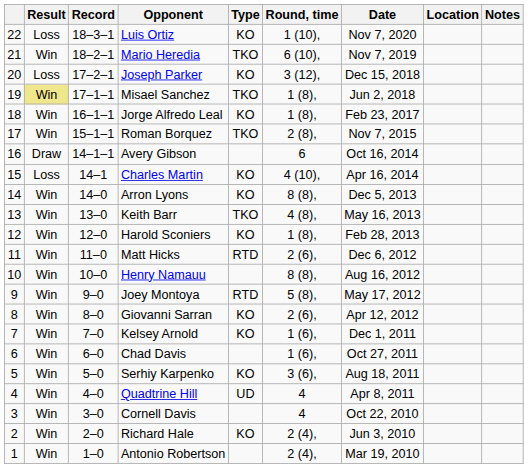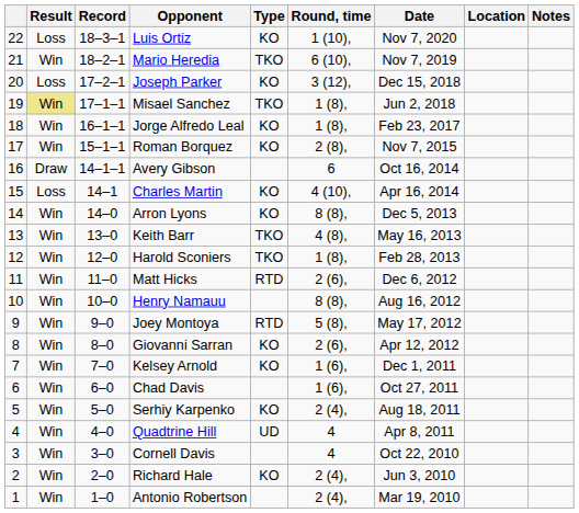 <table class="wikitable" style="text-align:center; font-size:95%">
 <tr>
 <th></th>
 <th>Result</th>
 <th>Record</th>
 <th>Opponent</th>
 <th>Type</th>
 <th>Round, time</th>
 <th>Date</th>
 <th>Location</th>
 <th>Notes</th>
 </tr>
 <tr>
 <td>22</td>
 <td>Loss</td>
 <td>18–3–1</td>
 <td style="text-align:left;"><a href='#'>Luis Ortiz</a></td>
 <td>KO</td>
 <td>1 (10), </td>
 <td>Nov 7, 2020</td>
 <td style="text-align:left;"></td>
 <td></td>
 </tr>
 <tr>
 <td>21</td>
 <td>Win</td>
 <td>18–2–1</td>
 <td style="text-align:left;"><a href='#'>Mario Heredia</a></td>
 <td>TKO</td>
 <td>6 (10), </td>
 <td>Nov 7, 2019</td>
 <td style="text-align:left;"></td>
 <td></td>
 </tr>
 <tr>
 <td>20</td>
 <td>Loss</td>
 <td>17–2–1</td>
 <td style="text-align:left;"><a href='#'>Joseph Parker</a></td>
 <td>KO</td>
 <td>3 (12), </td>
 <td>Dec 15, 2018</td>
 <td style="text-align:left;"></td>
 <td></td>
 </tr>
 <tr>
 <td>19</td>
 <td style="background: khaki;">Win</td>
 <td>17–1–1</td>
 <td style="text-align:left;">Misael Sanchez</td>
 <td>TKO</td>
 <td>1 (8), </td>
 <td>Jun 2, 2018</td>
 <td style="text-align:left;"></td>
 <td></td>
 </tr>
 <tr>
 <td>18</td>
 <td>Win</td>
 <td>16–1–1</td>
 <td style="text-align:left;">Jorge Alfredo Leal</td>
 <td>KO</td>
 <td>1 (8), </td>
 <td>Feb 23, 2017</td>
 <td style="text-align:left;"></td>
 <td></td>
 </tr>
 <tr>
 <td>17</td>
 <td>Win</td>
 <td>15–1–1</td>
 <td style="text-align:left;">Roman Borquez</td>
-<td>TKO</td>
+<td>KO</td>
 <td>2 (8), </td>
 <td>Nov 7, 2015</td>
 <td style="text-align:left;"></td>
 <td></td>
 </tr>
 <tr>
 <td>16</td>
 <td>Draw</td>
 <td>14–1–1</td>
 <td style="text-align:left;">Avery Gibson</td>
 <td></td>
 <td>6</td>
 <td>Oct 16, 2014</td>
 <td style="text-align:left;"></td>
 <td></td>
 </tr>
 <tr>
 <td>15</td>
 <td>Loss</td>
 <td>14–1</td>
 <td style="text-align:left;"><a href='#'>Charles Martin</a></td>
 <td>KO</td>
 <td>4 (10), </td>
 <td>Apr 16, 2014</td>
 <td style="text-align:left;"></td>
 <td style="text-align:left;"></td>
 </tr>
 <tr>
 <td>14</td>
 <td>Win</td>
 <td>14–0</td>
 <td style="text-align:left;">Arron Lyons</td>
 <td>KO</td>
 <td>8 (8), </td>
 <td>Dec 5, 2013</td>
 <td style="text-align:left;"></td>
 <td></td>
 </tr>
 <tr>
 <td>13</td>
 <td>Win</td>
 <td>13–0</td>
 <td style="text-align:left;">Keith Barr</td>
 <td>TKO</td>
 <td>4 (8), </td>
 <td>May 16, 2013</td>
 <td style="text-align:left;"></td>
 <td></td>
 </tr>
 <tr>
 <td>12</td>
 <td>Win</td>
 <td>12–0</td>
 <td style="text-align:left;">Harold Sconiers</td>
-<td>KO</td>
+<td>TKO</td>
 <td>1 (8), </td>
 <td>Feb 28, 2013</td>
 <td style="text-align:left;"></td>
 <td></td>
 </tr>
 <tr>
 <td>11</td>
 <td>Win</td>
 <td>11–0</td>
 <td style="text-align:left;">Matt Hicks</td>
 <td>RTD</td>
 <td>2 (6), </td>
 <td>Dec 6, 2012</td>
 <td style="text-align:left;"></td>
 <td></td>
 </tr>
 <tr>
 <td>10</td>
 <td>Win</td>
 <td>10–0</td>
 <td style="text-align:left;"><a href='#'>Henry Namauu</a></td>
 <td></td>
 <td>8 (8), </td>
 <td>Aug 16, 2012</td>
 <td style="text-align:left;"></td>
 <td></td>
 </tr>
 <tr>
 <td>9</td>
 <td>Win</td>
 <td>9–0</td>
 <td style="text-align:left;">Joey Montoya</td>
 <td>RTD</td>
 <td>5 (8), </td>
 <td>May 17, 2012</td>
 <td style="text-align:left;"></td>
 <td style="text-align:left;"></td>
 </tr>
 <tr>
 <td>8</td>
 <td>Win</td>
 <td>8–0</td>
 <td style="text-align:left;">Giovanni Sarran</td>
 <td>KO</td>
 <td>2 (6), </td>
 <td>Apr 12, 2012</td>
 <td style="text-align:left;"></td>
 <td></td>
 </tr>
 <tr>
 <td>7</td>
 <td>Win</td>
 <td>7–0</td>
 <td style="text-align:left;">Kelsey Arnold</td>
 <td>KO</td>
 <td>1 (6), </td>
 <td>Dec 1, 2011</td>
 <td style="text-align:left;"></td>
 <td></td>
 </tr>
 <tr>
 <td>6</td>
 <td>Win</td>
 <td>6–0</td>
 <td style="text-align:left;">Chad Davis</td>
 <td></td>
 <td>1 (6), </td>
 <td>Oct 27, 2011</td>
 <td style="text-align:left;"></td>
 <td></td>
 </tr>
 <tr>
 <td>5</td>
 <td>Win</td>
 <td>5–0</td>
 <td style="text-align:left;">Serhiy Karpenko</td>
 <td>KO</td>
-<td>3 (6), </td>
+<td>2 (4), </td>
 <td>Aug 18, 2011</td>
 <td style="text-align:left;"></td>
 <td></td>
 </tr>
 <tr>
 <td>4</td>
 <td>Win</td>
 <td>4–0</td>
 <td style="text-align:left;"><a href='#'>Quadtrine Hill</a></td>
 <td>UD</td>
 <td>4</td>
 <td>Apr 8, 2011</td>
 <td style="text-align:left;"></td>
 <td></td>
 </tr>
 <tr>
 <td>3</td>
 <td>Win</td>
 <td>3–0</td>
 <td style="text-align:left;">Cornell Davis</td>
 <td></td>
 <td>4</td>
 <td>Oct 22, 2010</td>
 <td style="text-align:left;"></td>
 <td></td>
 </tr>
 <tr>
 <td>2</td>
 <td>Win</td>
 <td>2–0</td>
 <td style="text-align:left;">Richard Hale</td>
 <td>KO</td>
 <td>2 (4), </td>
 <td>Jun 3, 2010</td>
 <td style="text-align:left;"></td>
 <td></td>
 </tr>
 <tr>
 <td>1</td>
 <td>Win</td>
 <td>1–0</td>
 <td style="text-align:left;">Antonio Robertson</td>
 <td></td>
 <td>2 (4), </td>
 <td>Mar 19, 2010</td>
 <td style="text-align:left;"></td>
 <td></td>
 </tr>
 </table>
